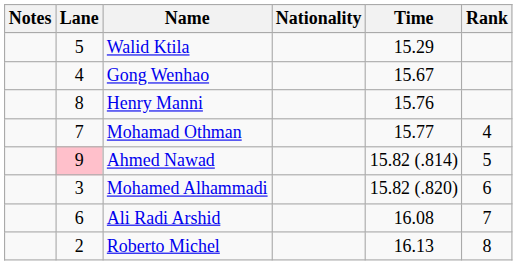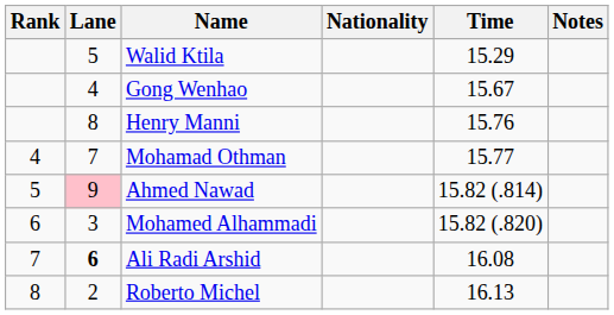 <table class="wikitable sortable" style="text-align:center">
 <tr>
-<th>Notes</th>
+<th>Rank</th>
 <th>Lane</th>
 <th>Name</th>
 <th>Nationality</th>
 <th>Time</th>
-<th>Rank</th>
+<th>Notes</th>
 </tr>
 <tr>
 <td></td>
 <td>5</td>
 <td align="left"><a href='#'>Walid Ktila</a></td>
 <td align="left"></td>
 <td>15.29</td>
 <td></td>
 </tr>
 <tr>
 <td></td>
 <td>4</td>
 <td align="left"><a href='#'>Gong Wenhao</a></td>
 <td align="left"></td>
 <td>15.67</td>
 <td></td>
 </tr>
 <tr>
 <td></td>
 <td>8</td>
 <td align="left"><a href='#'>Henry Manni</a></td>
 <td align="left"></td>
 <td>15.76</td>
 <td></td>
 </tr>
 <tr>
-<td></td>
+<td>4</td>
 <td>7</td>
 <td align="left"><a href='#'>Mohamad Othman</a></td>
 <td align="left"></td>
 <td>15.77</td>
-<td>4</td>
+<td></td>
 </tr>
 <tr>
-<td></td>
+<td>5</td>
 <td style="background: pink;">9</td>
 <td align="left"><a href='#'>Ahmed Nawad</a></td>
 <td align="left"></td>
 <td>15.82 (.814)</td>
-<td>5</td>
+<td></td>
 </tr>
 <tr>
-<td></td>
+<td>6</td>
 <td>3</td>
 <td align="left"><a href='#'>Mohamed Alhammadi</a></td>
 <td align="left"></td>
 <td>15.82 (.820)</td>
-<td>6</td>
+<td></td>
 </tr>
 <tr>
-<td></td>
-<td>6</td>
+<td>7</td>
+<td><strong>6</strong></td>
 <td align="left"><a href='#'>Ali Radi Arshid</a></td>
 <td align="left"></td>
 <td>16.08</td>
-<td>7</td>
+<td></td>
 </tr>
 <tr>
-<td></td>
+<td>8</td>
 <td>2</td>
 <td align="left"><a href='#'>Roberto Michel</a></td>
 <td align="left"></td>
 <td>16.13</td>
-<td>8</td>
+<td></td>
 </tr>
 </table>
